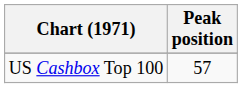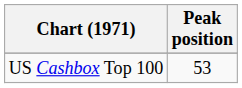 <table class="wikitable sortable">
 <tr>
 <th align="left">Chart (1971)</th>
 <th align="left">Peak<br>position</th>
 </tr>
 <tr>
 </tr>
 <tr>
 </tr>
 <tr>
 <td align="left">US <em><a href='#'>Cashbox</a></em> Top 100</td>
-<td style="text-align:center;">57</td>
+<td style="text-align:center;">53</td>
 </tr>
 </table>
